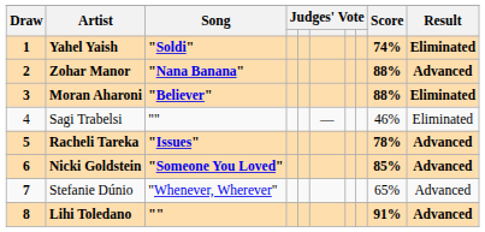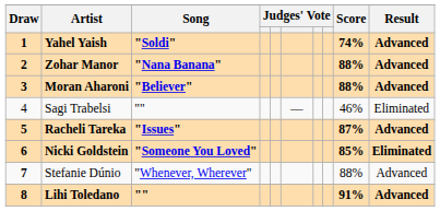 <table class="sortable wikitable" style="margin: 1em auto 1em auto; text-align:center; font-size:90%; line-height:18px;">
 <tr>
 </tr>
 <tr>
 <th rowspan="2">Draw</th>
 <th rowspan="2">Artist</th>
 <th rowspan="2">Song</th>
 <th colspan="5" class="unsortable">Judges' Vote</th>
 <th rowspan="2">Score</th>
 <th rowspan="2">Result</th>
 </tr>
 <tr>
 <th class="unsortable"></th>
 <th class="unsortable"></th>
 <th class="unsortable"></th>
 <th class="unsortable"></th>
 <th class="unsortable"></th>
 </tr>
 <tr style="font-weight:bold; background:navajowhite;">
 <td>1</td>
 <td align="left">Yahel Yaish</td>
 <td align="left">"<a href='#'>Soldi</a>"</td>
 <td></td>
 <td></td>
 <td></td>
 <td></td>
 <td></td>
 <td>74%</td>
-<td>Eliminated</td>
+<td>Advanced</td>
 </tr>
 <tr style="font-weight:bold; background:navajowhite;">
 <td>2</td>
 <td align="left">Zohar Manor</td>
 <td align="left">"<a href='#'>Nana Banana</a>"</td>
 <td></td>
 <td></td>
 <td></td>
 <td></td>
 <td></td>
 <td>88%</td>
 <td>Advanced</td>
 </tr>
 <tr style="font-weight:bold; background:navajowhite;">
 <td>3</td>
 <td align="left">Moran Aharoni</td>
 <td align="left">"<a href='#'>Believer</a>"</td>
 <td></td>
 <td></td>
 <td></td>
 <td></td>
 <td></td>
 <td>88%</td>
-<td>Eliminated</td>
+<td>Advanced</td>
 </tr>
 <tr>
 <td>4</td>
 <td align="left">Sagi Trabelsi</td>
 <td align="left">""</td>
 <td></td>
 <td></td>
 <td>—</td>
 <td></td>
 <td></td>
 <td>46%</td>
 <td>Eliminated</td>
 </tr>
 <tr style="font-weight:bold; background:navajowhite;">
 <td>5</td>
 <td align="left">Racheli Tareka</td>
 <td align="left">"<a href='#'>Issues</a>"</td>
 <td></td>
 <td></td>
 <td></td>
 <td></td>
 <td></td>
-<td>78%</td>
+<td>87%</td>
 <td>Advanced</td>
 </tr>
 <tr style="font-weight:bold; background:navajowhite;">
 <td>6</td>
 <td align="left">Nicki Goldstein</td>
 <td align="left">"<a href='#'>Someone You Loved</a>"</td>
 <td></td>
 <td></td>
 <td></td>
 <td></td>
 <td></td>
 <td>85%</td>
-<td>Advanced</td>
+<td>Eliminated</td>
 </tr>
 <tr>
 <td><strong>7</strong></td>
 <td align="left">Stefanie Dúnio</td>
 <td align="left">"<a href='#'>Whenever, Wherever</a>"</td>
 <td></td>
 <td></td>
 <td></td>
 <td></td>
 <td></td>
-<td>65%</td>
+<td>88%</td>
 <td>Advanced</td>
 </tr>
 <tr style="font-weight:bold; background:navajowhite;">
 <td>8</td>
 <td align="left">Lihi Toledano</td>
 <td align="left">""</td>
 <td></td>
 <td></td>
 <td></td>
 <td></td>
 <td></td>
 <td>91%</td>
 <td>Advanced</td>
 </tr>
 </table>
